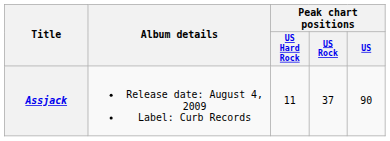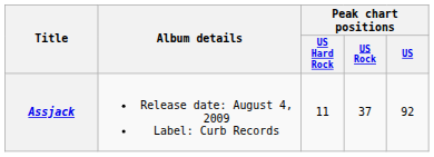 <table class="wikitable plainrowheaders" style="text-align:center;">
 <tr>
 <th rowspan="2" style="width:8em;">Title</th>
 <th rowspan="2" style="width:18em;">Album details</th>
 <th colspan="3">Peak chart positions</th>
 </tr>
 <tr style="font-size:smaller;">
 <th width="45"><a href='#'>US<br>Hard Rock</a><br></th>
 <th width="45"><a href='#'>US Rock</a><br></th>
 <th width="45"><a href='#'>US</a><br></th>
 </tr>
 <tr>
 <th scope="row"><em><a href='#'>Assjack</a></em></th>
 <td><br><ul><li>Release date: August 4, 2009</li><li>Label: Curb Records</li></ul></td>
 <td>11</td>
 <td>37</td>
-<td>90</td>
+<td>92</td>
 </tr>
 </table>
